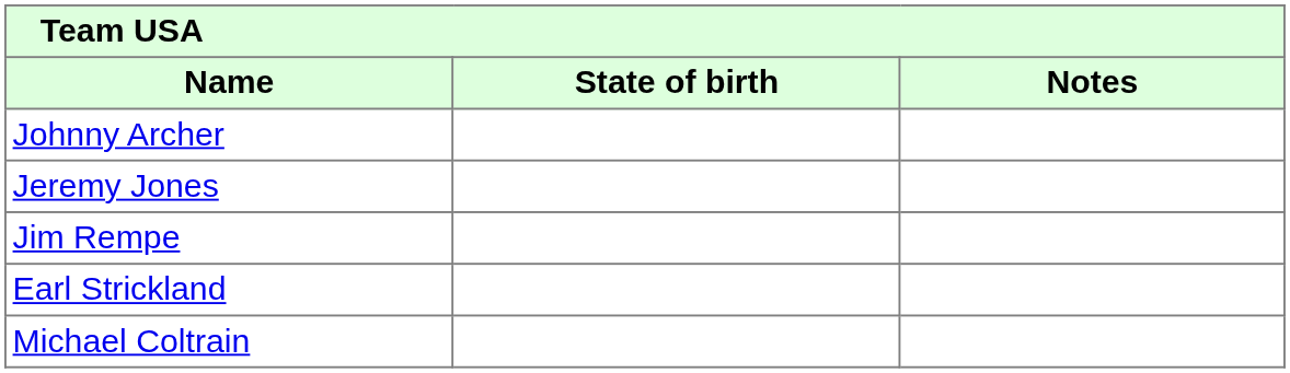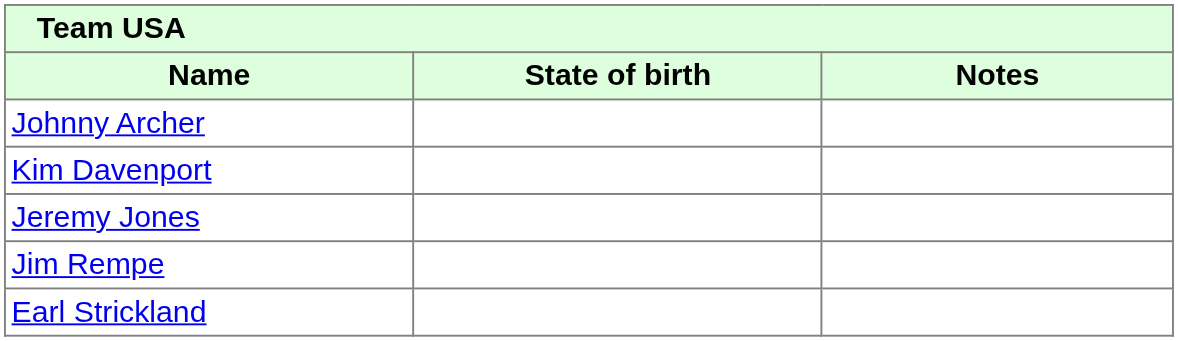 <table border="1" cellpadding="3" width="70%" style="border-collapse: collapse;">
 <tr bgcolor="#ddffdd">
 <td colspan=3>   <strong>Team USA</strong></td>
 </tr>
 <tr bgcolor="#ddffdd">
 <th width=35%>Name</th>
 <th width=35%>State of birth</th>
 <th width=30%%>Notes</th>
 </tr>
 <tr>
 <td><a href='#'>Johnny Archer</a></td>
+<td></td>
+<td></td>
+</tr>
+<tr>
+<td><a href='#'>Kim Davenport</a></td>
 <td></td>
 <td></td>
 </tr>
 <tr>
 <td><a href='#'>Jeremy Jones</a></td>
 <td></td>
 <td></td>
 </tr>
 <tr>
 <td><a href='#'>Jim Rempe</a></td>
 <td></td>
 <td></td>
 </tr>
 <tr>
 <td><a href='#'>Earl Strickland</a></td>
 <td></td>
 <td></td>
 </tr>
-<tr>
-<td><a href='#'>Michael Coltrain</a></td>
-<td></td>
-<td></td>
-</tr>
 </table>
